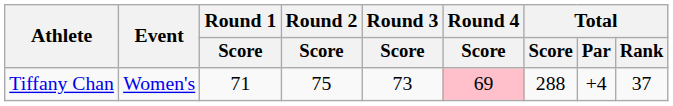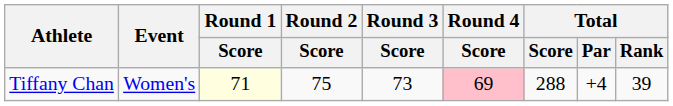 <table class=wikitable style="font-size:90%;">
 <tr>
 <th rowspan=2>Athlete</th>
 <th rowspan=2>Event</th>
 <th>Round 1</th>
 <th>Round 2</th>
 <th>Round 3</th>
 <th>Round 4</th>
 <th colspan=3>Total</th>
 </tr>
 <tr style="font-size:95%">
 <th>Score</th>
 <th>Score</th>
 <th>Score</th>
 <th>Score</th>
 <th>Score</th>
 <th>Par</th>
 <th>Rank</th>
 </tr>
 <tr align=center>
 <td align=left><a href='#'>Tiffany Chan</a></td>
 <td align=left><a href='#'>Women's</a></td>
-<td>71</td>
+<td style="background: lightyellow;">71</td>
 <td>75</td>
 <td>73</td>
 <td style="background: pink;">69</td>
 <td>288</td>
 <td>+4</td>
-<td>37</td>
+<td>39</td>
 </tr>
 </table>
